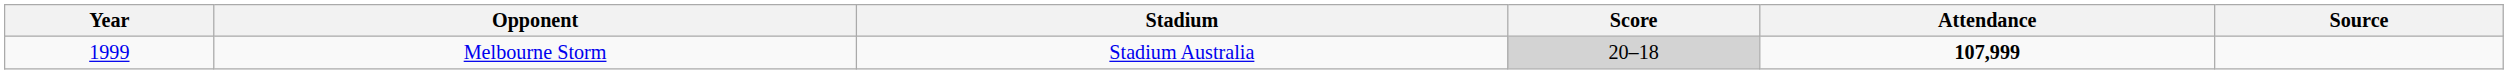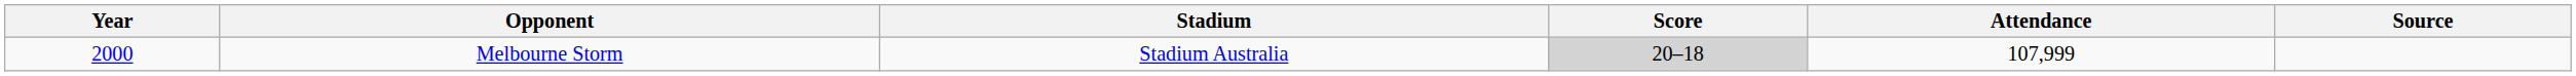 <table class="wikitable" width="100%" style="text-align: center;">
 <tr>
 <th>Year</th>
 <th>Opponent</th>
 <th>Stadium</th>
 <th>Score</th>
 <th>Attendance</th>
 <th>Source</th>
 </tr>
 <tr>
-<td><a href='#'>1999</a></td>
+<td><a href='#'>2000</a></td>
 <td> <a href='#'>Melbourne Storm</a></td>
 <td><a href='#'>Stadium Australia</a></td>
 <td style="background: lightgrey;">20–18</td>
-<td><strong>107,999</strong></td>
+<td>107,999</td>
 <td></td>
 </tr>
 </table>
